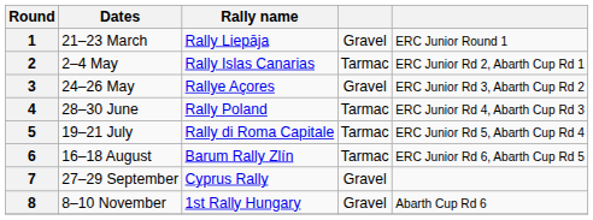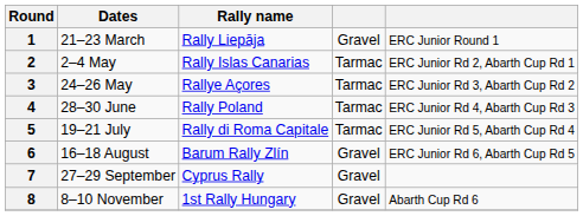 <table class="wikitable" style="font-size: 95%">
 <tr>
 <th>Round</th>
 <th>Dates</th>
 <th>Rally name</th>
 <th></th>
 <th></th>
 </tr>
 <tr>
 <th>1</th>
 <td>21–23 March</td>
 <td> <a href='#'>Rally Liepāja</a></td>
 <td align="center">Gravel</td>
 <td><small>ERC Junior Round 1</small></td>
 </tr>
 <tr>
 <th>2</th>
 <td>2–4 May</td>
 <td> <a href='#'>Rally Islas Canarias</a></td>
 <td align="center">Tarmac</td>
 <td><small>ERC Junior Rd 2, Abarth Cup Rd 1</small></td>
 </tr>
 <tr>
 <th>3</th>
 <td>24–26 May</td>
 <td> <a href='#'>Rallye Açores</a></td>
-<td align="center">Gravel</td>
+<td align="center">Tarmac</td>
 <td><small>ERC Junior Rd 3, Abarth Cup Rd 2</small></td>
 </tr>
 <tr>
 <th>4</th>
 <td>28–30 June</td>
 <td> <a href='#'>Rally Poland</a></td>
 <td align="center">Tarmac</td>
 <td><small>ERC Junior Rd 4, Abarth Cup Rd 3</small></td>
 </tr>
 <tr>
 <th>5</th>
 <td>19–21 July</td>
 <td> <a href='#'>Rally di Roma Capitale</a></td>
 <td align="center">Tarmac</td>
 <td><small>ERC Junior Rd 5, Abarth Cup Rd 4</small></td>
 </tr>
 <tr>
 <th>6</th>
 <td>16–18 August</td>
 <td> <a href='#'>Barum Rally Zlín</a></td>
-<td align="center">Tarmac</td>
+<td align="center">Gravel</td>
 <td><small>ERC Junior Rd 6, Abarth Cup Rd 5</small></td>
 </tr>
 <tr>
 <th>7</th>
 <td>27–29 September</td>
 <td> <a href='#'>Cyprus Rally</a></td>
 <td align="center">Gravel</td>
 <td></td>
 </tr>
 <tr>
 <th>8</th>
 <td>8–10 November</td>
 <td> <a href='#'>1st Rally Hungary</a></td>
 <td align="center">Gravel</td>
 <td><small>Abarth Cup Rd 6</small></td>
 </tr>
 <tr>
 </tr>
 </table>
